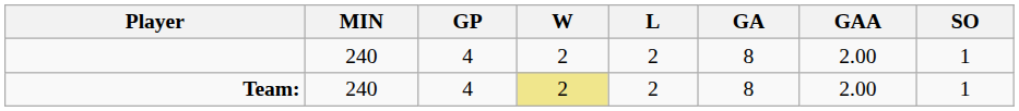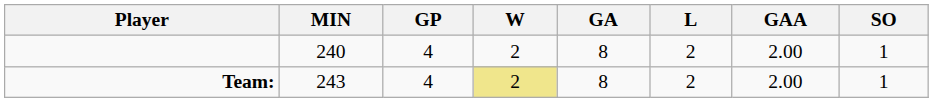 <table class="wikitable sortable" width="60%">
 <tr>
 <th bgcolor="#DDDDFF" width="10%">Player</th>
 <th width="3%" bgcolor="#DDDDFF" title="Minutes played">MIN</th>
 <th width="3%" bgcolor="#DDDDFF" title="Games played in">GP</th>
 <th width="3%" bgcolor="#DDDDFF" title="Wins">W</th>
+<th width="3%" bgcolor="#DDDDFF" title="Goals against">GA</th>
 <th width="3%" bgcolor="#DDDDFF"title="Losses">L</th>
-<th width="3%" bgcolor="#DDDDFF" title="Goals against">GA</th>
 <th width="3%" bgcolor="#DDDDFF" title="Goals against average">GAA</th>
 <th width="3%" bgcolor="#DDDDFF" title="Shut-outs">SO</th>
 </tr>
 <tr align="center">
 <td align="right"></td>
 <td>240</td>
 <td>4</td>
 <td>2</td>
+<td>8</td>
 <td>2</td>
-<td>8</td>
 <td>2.00</td>
 <td>1</td>
 </tr>
 <tr align="center">
 <td align="right"><strong>Team:</strong></td>
-<td>240</td>
+<td>243</td>
 <td>4</td>
 <td style="background: khaki;">2</td>
+<td>8</td>
 <td>2</td>
-<td>8</td>
 <td>2.00</td>
 <td>1</td>
 </tr>
 </table>
